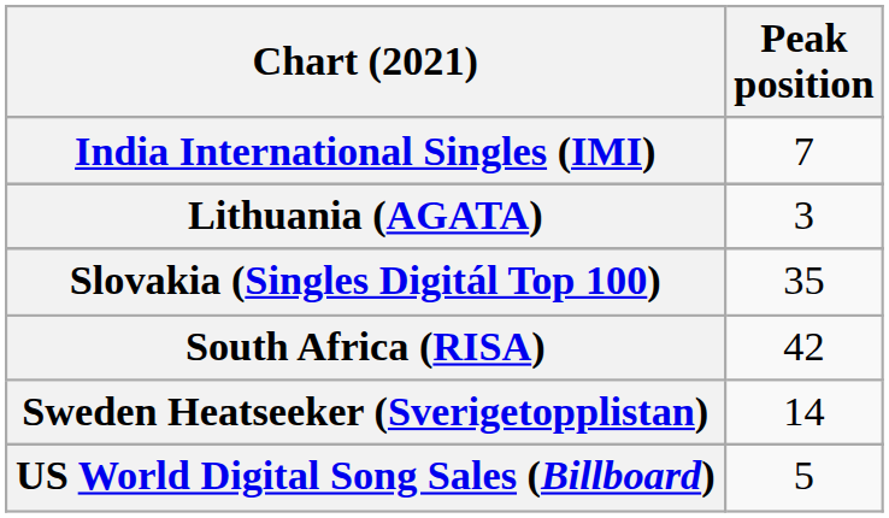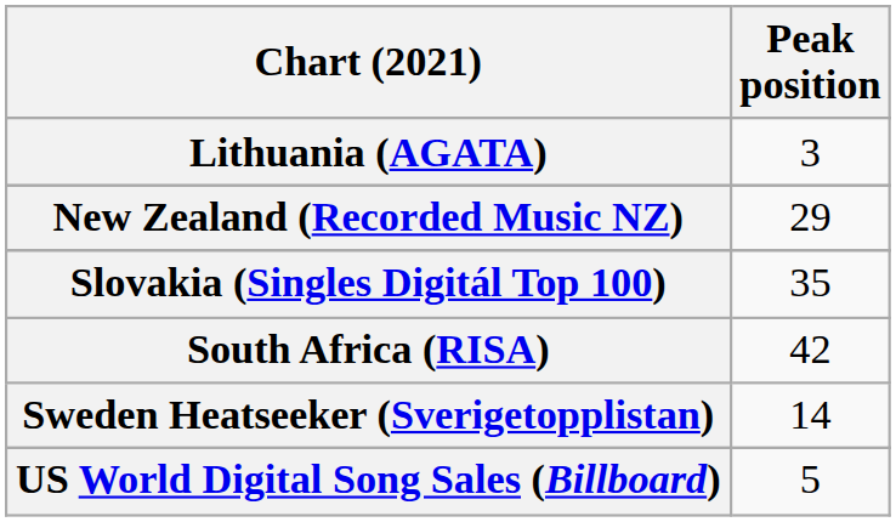 <table class="wikitable sortable plainrowheaders" style="text-align:center">
 <tr>
 <th scope="col">Chart (2021)</th>
 <th scope="col">Peak<br>position</th>
 </tr>
 <tr>
 </tr>
 <tr>
 </tr>
 <tr>
 </tr>
 <tr>
 </tr>
 <tr>
 </tr>
 <tr>
-<th scope="row"><a href='#'>India International Singles</a> (<a href='#'>IMI</a>)</th>
-<td>7</td>
-</tr>
-<tr>
 </tr>
 <tr>
 <th scope="row">Lithuania (<a href='#'>AGATA</a>)</th>
 <td>3</td>
 </tr>
 <tr>
+</tr>
+<tr>
+<th scope="row">New Zealand (<a href='#'>Recorded Music NZ</a>)</th>
+<td>29</td>
 </tr>
 <tr>
 </tr>
 <tr>
 <th scope="row">Slovakia (<a href='#'>Singles Digitál Top 100</a>)</th>
 <td>35</td>
 </tr>
 <tr>
 <th scope="row">South Africa (<a href='#'>RISA</a>)</th>
 <td>42</td>
 </tr>
 <tr>
 <th scope="row">Sweden Heatseeker (<a href='#'>Sverigetopplistan</a>)</th>
 <td>14</td>
 </tr>
 <tr>
 </tr>
 <tr>
 </tr>
 <tr>
 </tr>
 <tr>
 </tr>
 <tr>
 </tr>
 <tr>
 <th scope="row">US <a href='#'>World Digital Song Sales</a> (<em><a href='#'>Billboard</a></em>)</th>
 <td>5</td>
 </tr>
 </table>
